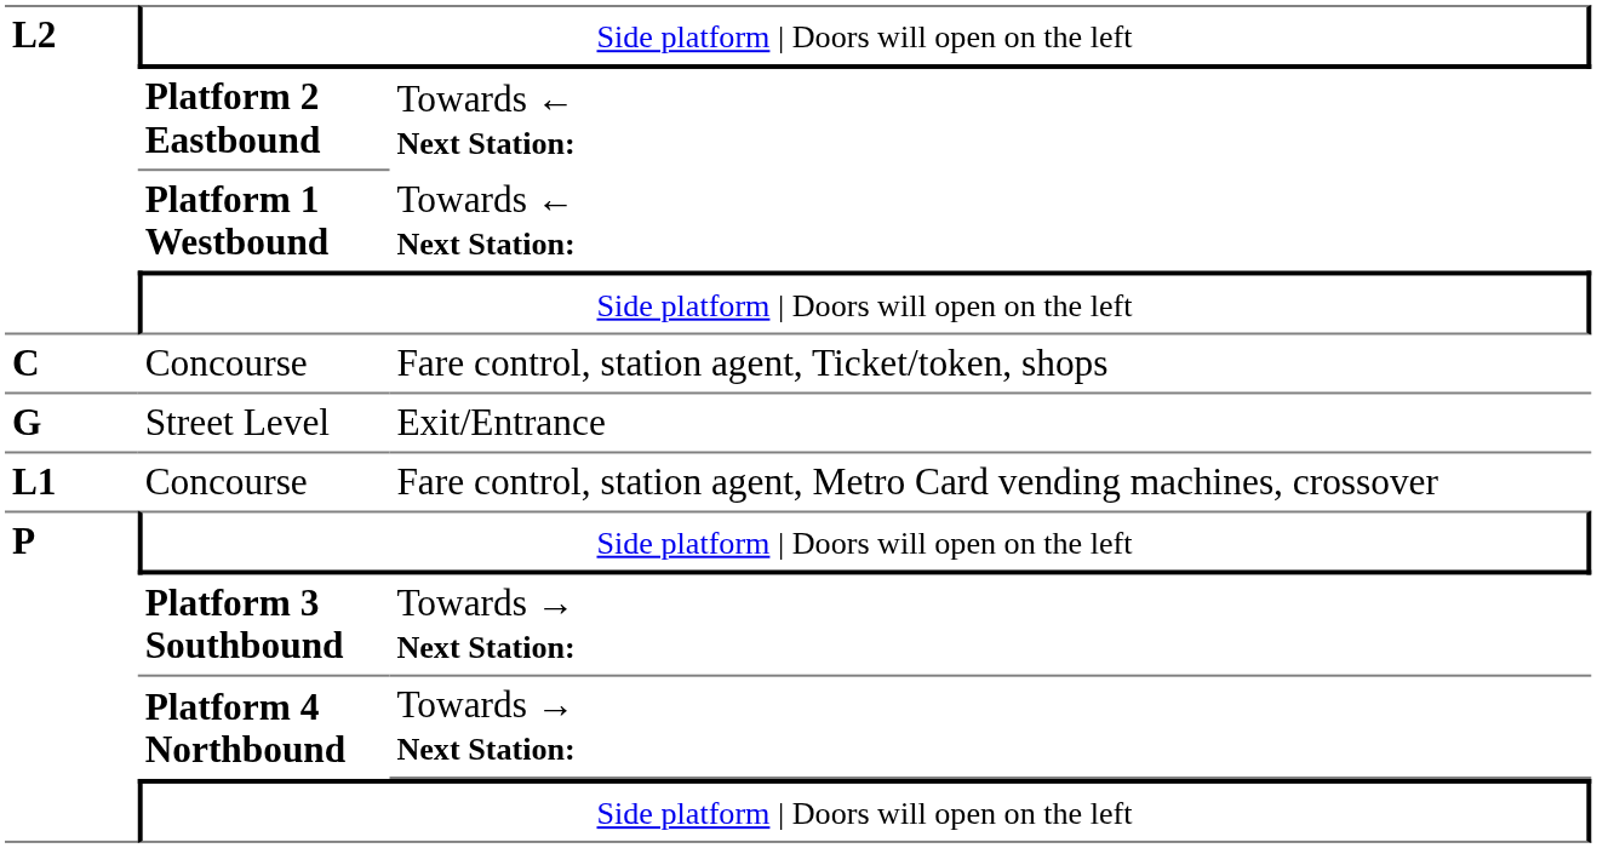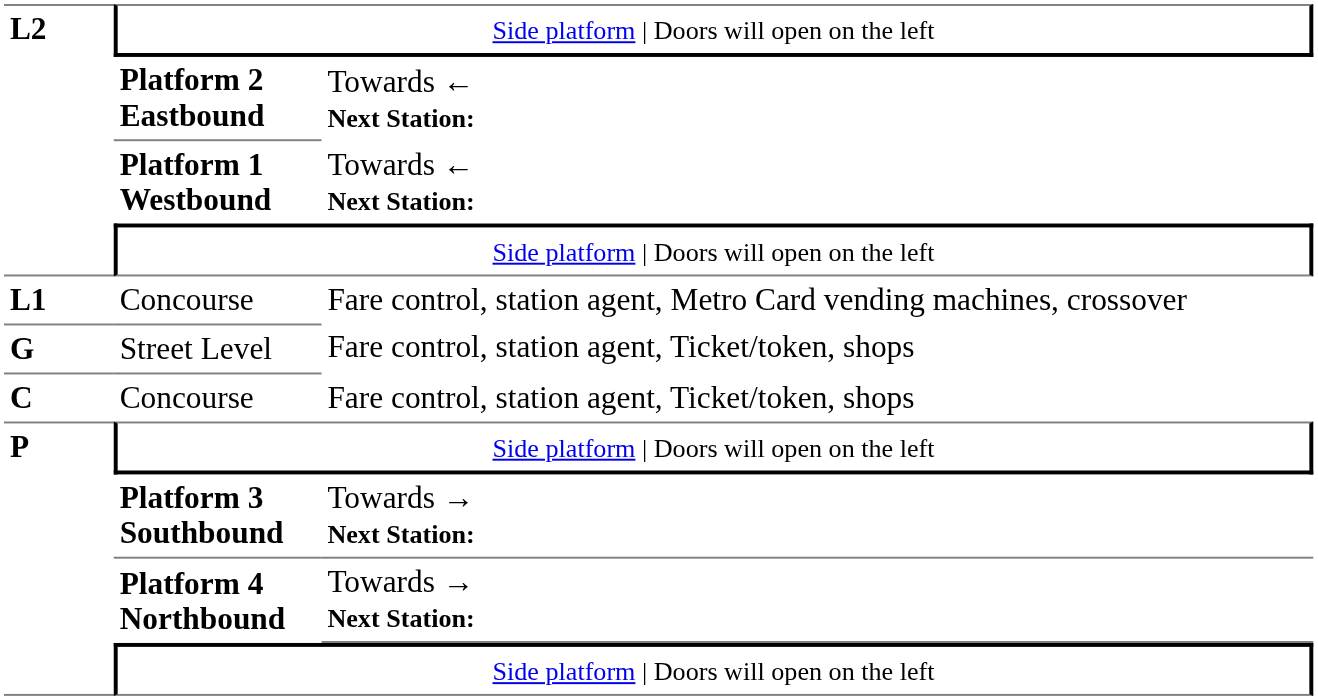 <table border=0 cellspacing=0 cellpadding=3>
 <tr>
 <td style="border-top:solid 1px grey;border-bottom:solid 1px grey;" width=50 rowspan=4 valign=top><strong>L2</strong></td>
 <td style="border-top:solid 1px grey;border-right:solid 2px black;border-left:solid 2px black;border-bottom:solid 2px black;text-align:center;" colspan=2><small><a href='#'>Side platform</a> | Doors will open on the left </small></td>
 </tr>
 <tr>
 <td style="border-bottom:solid 1px grey;" width=100><span><strong>Platform 2</strong><br><strong>Eastbound</strong></span></td>
 <td><span></span>Towards ← <br><small><strong>Next Station:</strong> </small></td>
 </tr>
 <tr>
 <td><span><strong>Platform 1</strong><br><strong>Westbound</strong></span></td>
 <td><span></span>Towards ← <br><small><strong>Next Station:</strong> </small></td>
 </tr>
 <tr>
 <td style="border-top:solid 2px black;border-right:solid 2px black;border-left:solid 2px black;border-bottom:solid 1px grey;text-align:center;" colspan=2><small><a href='#'>Side platform</a> | Doors will open on the left </small></td>
 </tr>
 <tr>
-<td valign=top><strong>C</strong></td>
+<td valign=top><strong>L1</strong></td>
 <td valign=top>Concourse</td>
-<td valign=top>Fare control, station agent, Ticket/token, shops</td>
+<td valign=top>Fare control, station agent, Metro Card vending machines, crossover</td>
 </tr>
 <tr>
 <td style="border-bottom:solid 1px grey;border-top:solid 1px grey;" width=50 valign=top><strong>G</strong></td>
 <td style="border-top:solid 1px grey;border-bottom:solid 1px grey;" width=100 valign=top>Street Level</td>
-<td style="border-top:solid 1px grey;border-bottom:solid 1px grey;" width=500 valign=top>Exit/Entrance</td>
+<td valign=top>Fare control, station agent, Ticket/token, shops</td>
 </tr>
 <tr>
-<td valign=top><strong>L1</strong></td>
+<td valign=top><strong>C</strong></td>
 <td valign=top>Concourse</td>
-<td valign=top>Fare control, station agent, Metro Card vending machines, crossover</td>
+<td valign=top>Fare control, station agent, Ticket/token, shops</td>
 </tr>
 <tr>
 <td style="border-top:solid 1px grey;border-bottom:solid 1px grey;" width=50 rowspan=4 valign=top><strong>P</strong></td>
 <td style="border-top:solid 1px grey;border-right:solid 2px black;border-left:solid 2px black;border-bottom:solid 2px black;text-align:center;" colspan=2><small><a href='#'>Side platform</a> | Doors will open on the left </small></td>
 </tr>
 <tr>
 <td style="border-bottom:solid 1px grey;" width=100><span><strong>Platform 3</strong><br><strong>Southbound</strong></span></td>
 <td style="border-bottom:solid 1px grey;" width=500>Towards → <br><small><strong>Next Station:</strong> </small></td>
 </tr>
 <tr>
 <td><span><strong>Platform 4</strong><br><strong>Northbound</strong></span></td>
 <td style="border-bottom:solid 1px grey;" width=500>Towards → <br><small><strong>Next Station:</strong> </small></td>
 </tr>
 <tr>
 <td style="border-top:solid 2px black;border-right:solid 2px black;border-left:solid 2px black;border-bottom:solid 1px grey;text-align:center;" colspan=2><small><a href='#'>Side platform</a> | Doors will open on the left </small></td>
 </tr>
 <tr>
 </tr>
 </table>
